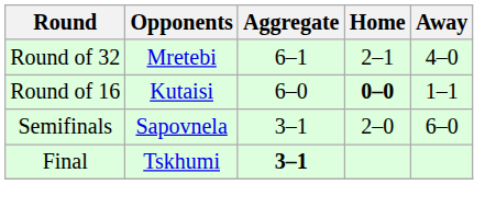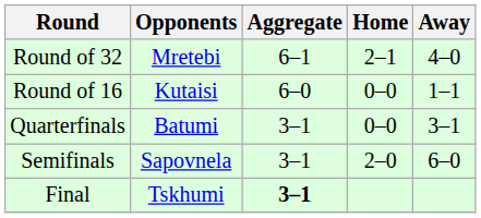 <table class="wikitable" style="text-align:center">
 <tr>
 <th>Round</th>
 <th>Opponents</th>
 <th>Aggregate</th>
 <th>Home</th>
 <th>Away</th>
 </tr>
 <tr bgcolor="#ddffdd">
 <td>Round of 32</td>
 <td><a href='#'>Mretebi</a></td>
 <td>6–1</td>
 <td>2–1</td>
 <td>4–0</td>
 </tr>
 <tr bgcolor="#ddffdd">
 <td>Round of 16</td>
 <td><a href='#'>Kutaisi</a></td>
 <td>6–0</td>
-<td><strong>0–0</strong></td>
+<td>0–0</td>
 <td>1–1</td>
+</tr>
+<tr bgcolor="#ddffdd">
+<td>Quarterfinals</td>
+<td><a href='#'>Batumi</a></td>
+<td>3–1</td>
+<td>0–0</td>
+<td>3–1</td>
 </tr>
 <tr bgcolor="#ddffdd">
 <td>Semifinals</td>
 <td><a href='#'>Sapovnela</a></td>
 <td>3–1</td>
 <td>2–0</td>
 <td>6–0</td>
 </tr>
 <tr bgcolor="#ddffdd">
 <td>Final</td>
 <td><a href='#'>Tskhumi</a></td>
 <td><strong>3–1</strong></td>
 <td></td>
 <td></td>
 </tr>
 <tr bgcolor="#ddffdd">
 </tr>
 </table>
